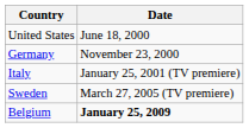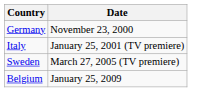 <table class="wikitable">
 <tr>
 <th>Country</th>
 <th>Date</th>
-</tr>
-<tr>
-<td>United States</td>
-<td>June 18, 2000</td>
 </tr>
 <tr>
 <td><a href='#'>Germany</a></td>
 <td>November 23, 2000</td>
 </tr>
 <tr>
 <td><a href='#'>Italy</a></td>
 <td>January 25, 2001 (TV premiere)</td>
 </tr>
 <tr>
 <td><a href='#'>Sweden</a></td>
 <td>March 27, 2005 (TV premiere)</td>
 </tr>
 <tr>
 <td><a href='#'>Belgium</a></td>
-<td><strong>January 25, 2009</strong></td>
+<td>January 25, 2009</td>
 </tr>
 </table>
